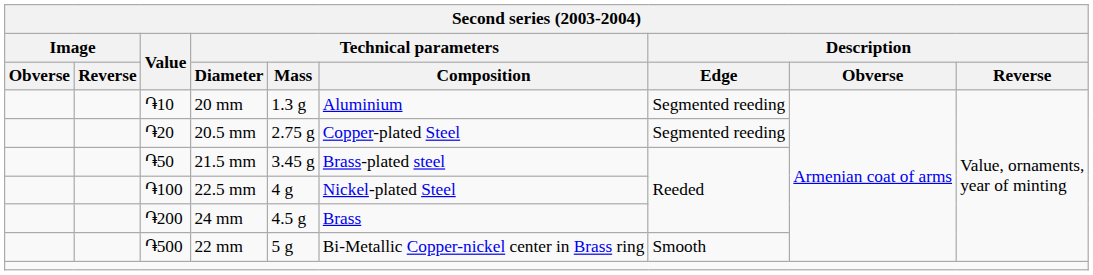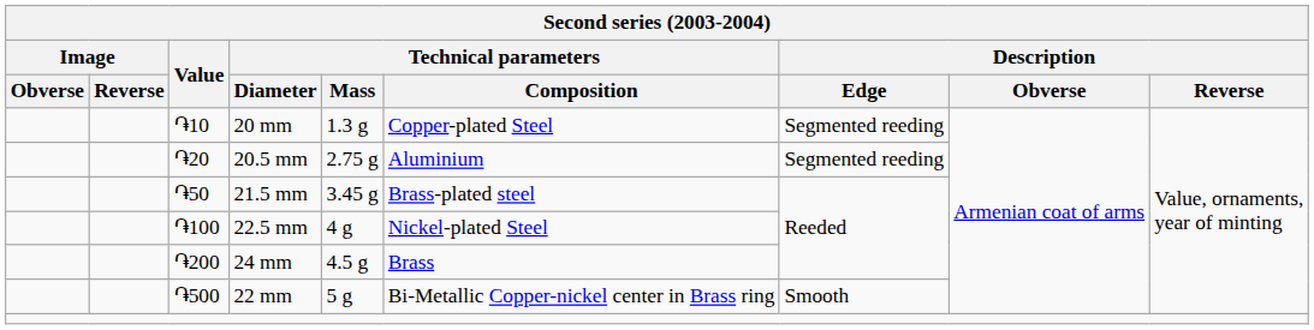 <table class="wikitable" style="font-size: 90%">
 <tr>
 <th colspan="13">Second series (2003-2004)</th>
 </tr>
 <tr>
 <th colspan="2">Image</th>
 <th rowspan="2">Value</th>
 <th colspan="3">Technical parameters</th>
 <th colspan="3">Description</th>
 </tr>
 <tr>
 <th>Obverse</th>
 <th>Reverse</th>
 <th>Diameter</th>
 <th>Mass</th>
 <th>Composition</th>
 <th>Edge</th>
 <th>Obverse</th>
 <th>Reverse</th>
 </tr>
 <tr>
 <td></td>
 <td></td>
 <td>֏10</td>
 <td>20 mm</td>
 <td>1.3 g</td>
-<td><a href='#'>Aluminium</a></td>
+<td><a href='#'>Copper</a>-plated <a href='#'>Steel</a></td>
 <td>Segmented reeding</td>
 <td rowspan="6"><a href='#'>Armenian coat of arms</a></td>
 <td rowspan="6">Value, ornaments,<br> year of minting</td>
 </tr>
 <tr>
 <td></td>
 <td></td>
 <td>֏20</td>
 <td>20.5 mm</td>
 <td>2.75 g</td>
-<td><a href='#'>Copper</a>-plated <a href='#'>Steel</a></td>
+<td><a href='#'>Aluminium</a></td>
 <td>Segmented reeding</td>
 </tr>
 <tr>
 <td></td>
 <td></td>
 <td>֏50</td>
 <td>21.5 mm</td>
 <td>3.45 g</td>
 <td><a href='#'>Brass</a>-plated <a href='#'>steel</a></td>
 <td rowspan="3">Reeded</td>
 </tr>
 <tr>
 <td></td>
 <td></td>
 <td>֏100</td>
 <td>22.5 mm</td>
 <td>4 g</td>
 <td><a href='#'>Nickel</a>-plated <a href='#'>Steel</a></td>
 </tr>
 <tr>
 <td></td>
 <td></td>
 <td>֏200</td>
 <td>24 mm</td>
 <td>4.5 g</td>
 <td><a href='#'>Brass</a></td>
 </tr>
 <tr>
 <td></td>
 <td></td>
 <td>֏500</td>
 <td>22 mm</td>
 <td>5 g</td>
 <td>Bi-Metallic <a href='#'>Copper-nickel</a> center in <a href='#'>Brass</a> ring</td>
 <td>Smooth</td>
 </tr>
 <tr>
 <td colspan="13"></td>
 </tr>
 </table>
